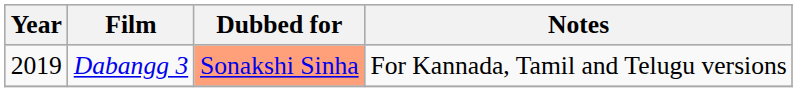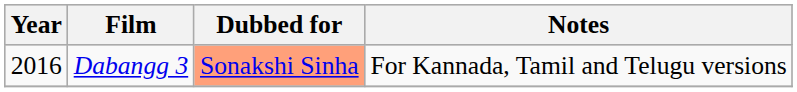 <table class="wikitable">
 <tr>
 <th>Year</th>
 <th>Film</th>
 <th>Dubbed for</th>
 <th>Notes</th>
 </tr>
 <tr>
-<td>2019</td>
+<td>2016</td>
 <td><em><a href='#'>Dabangg 3</a></em></td>
 <td style="background: lightsalmon;"><a href='#'>Sonakshi Sinha</a></td>
 <td>For Kannada, Tamil and Telugu versions</td>
 </tr>
 <tr>
 </tr>
 </table>
